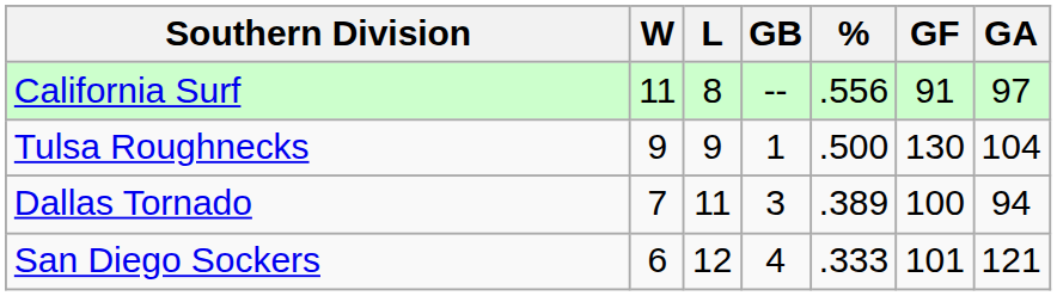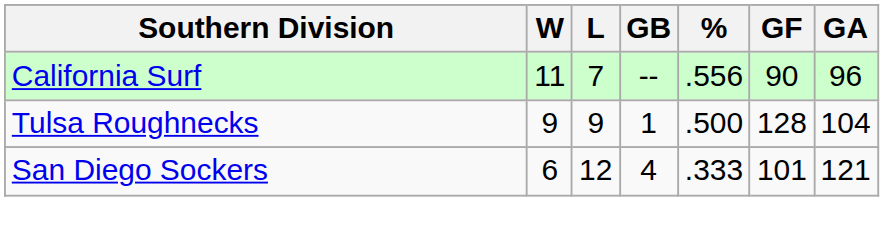 <table class="wikitable" style="text-align:center">
 <tr>
 <th style="width:17em">Southern Division</th>
 <th>W</th>
 <th>L</th>
 <th>GB</th>
 <th>%</th>
 <th>GF</th>
 <th>GA</th>
 </tr>
 <tr bgcolor=#ccffcc align=center>
 <td align=left><a href='#'>California Surf</a></td>
 <td>11</td>
-<td>8</td>
+<td>7</td>
 <td>--</td>
 <td>.556</td>
-<td>91</td>
-<td>97</td>
+<td>90</td>
+<td>96</td>
 </tr>
 <tr>
 <td align=left><a href='#'>Tulsa Roughnecks</a></td>
 <td>9</td>
 <td>9</td>
 <td>1</td>
 <td>.500</td>
-<td>130</td>
+<td>128</td>
 <td>104</td>
-</tr>
-<tr>
-<td align=left><a href='#'>Dallas Tornado</a></td>
-<td>7</td>
-<td>11</td>
-<td>3</td>
-<td>.389</td>
-<td>100</td>
-<td>94</td>
 </tr>
 <tr>
 <td align=left><a href='#'>San Diego Sockers</a></td>
 <td>6</td>
 <td>12</td>
 <td>4</td>
 <td>.333</td>
 <td>101</td>
 <td>121</td>
 </tr>
 </table>
